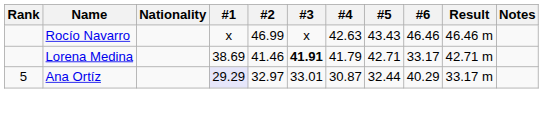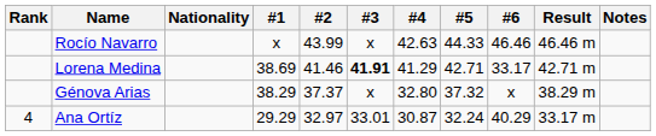 <table class="wikitable sortable" style="text-align:center">
 <tr>
 <th>Rank</th>
 <th>Name</th>
 <th>Nationality</th>
 <th>#1</th>
 <th>#2</th>
 <th>#3</th>
 <th>#4</th>
 <th>#5</th>
 <th>#6</th>
 <th>Result</th>
 <th>Notes</th>
 </tr>
 <tr>
 <td></td>
 <td align=left><a href='#'>Rocío Navarro</a></td>
 <td align=left></td>
 <td>x</td>
-<td>46.99</td>
+<td>43.99</td>
 <td>x</td>
 <td>42.63</td>
-<td>43.43</td>
+<td>44.33</td>
 <td>46.46</td>
 <td>46.46 m</td>
 <td></td>
 </tr>
 <tr>
 <td></td>
 <td align=left><a href='#'>Lorena Medina</a></td>
 <td align=left></td>
 <td>38.69</td>
 <td>41.46</td>
 <td><strong>41.91</strong></td>
-<td>41.79</td>
+<td>41.29</td>
 <td>42.71</td>
 <td>33.17</td>
 <td>42.71 m</td>
 <td></td>
 </tr>
 <tr>
-<td>5</td>
+<td></td>
+<td align=left><a href='#'>Génova Arias</a></td>
+<td align=left></td>
+<td>38.29</td>
+<td>37.37</td>
+<td>x</td>
+<td>32.80</td>
+<td>37.32</td>
+<td>x</td>
+<td>38.29 m</td>
+<td></td>
+</tr>
+<tr>
+<td>4</td>
 <td align=left><a href='#'>Ana Ortíz</a></td>
 <td align=left></td>
-<td style="background: lavender;">29.29</td>
+<td>29.29</td>
 <td>32.97</td>
 <td>33.01</td>
 <td>30.87</td>
-<td>32.44</td>
+<td>32.24</td>
 <td>40.29</td>
 <td>33.17 m</td>
 <td></td>
 </tr>
 </table>
